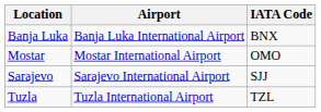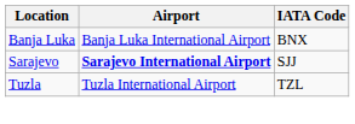 <table class="wikitable">
 <tr>
 <th>Location</th>
 <th>Airport</th>
 <th>IATA Code</th>
 </tr>
 <tr>
 <td><a href='#'>Banja Luka</a></td>
 <td><a href='#'>Banja Luka International Airport</a></td>
 <td>BNX</td>
 </tr>
 <tr>
-<td><a href='#'>Mostar</a></td>
-<td><a href='#'>Mostar International Airport</a></td>
-<td>OMO</td>
-</tr>
-<tr>
 <td><a href='#'>Sarajevo</a></td>
-<td><a href='#'>Sarajevo International Airport</a></td>
+<td><strong><a href='#'>Sarajevo International Airport</a></strong></td>
 <td>SJJ</td>
 </tr>
 <tr>
 <td><a href='#'>Tuzla</a></td>
 <td><a href='#'>Tuzla International Airport</a></td>
 <td>TZL</td>
 </tr>
 </table>
